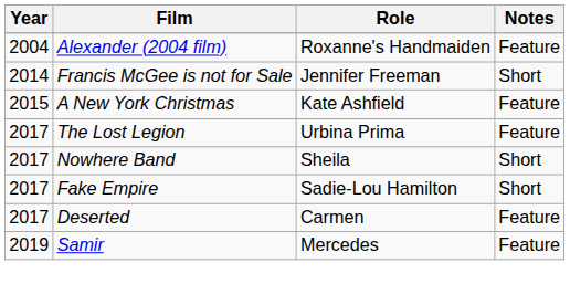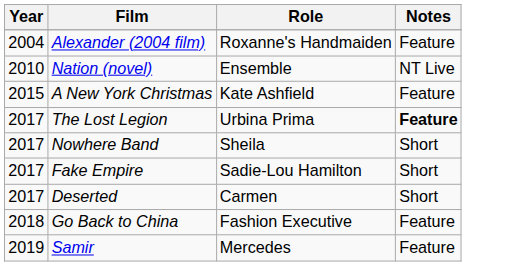 <table class="wikitable">
 <tr>
 <th>Year</th>
 <th>Film</th>
 <th>Role</th>
 <th>Notes</th>
 </tr>
 <tr>
 </tr>
 <tr>
 <td>2004</td>
 <td><em><a href='#'>Alexander (2004 film)</a></em></td>
 <td>Roxanne's Handmaiden</td>
 <td>Feature</td>
 </tr>
 <tr>
-<td>2014</td>
-<td><em>Francis McGee is not for Sale</em></td>
-<td>Jennifer Freeman</td>
-<td>Short</td>
+<td>2010</td>
+<td><em><a href='#'>Nation (novel)</a></em></td>
+<td>Ensemble</td>
+<td>NT Live</td>
 </tr>
 <tr>
 <td>2015</td>
 <td><em>A New York Christmas</em></td>
 <td>Kate Ashfield</td>
 <td>Feature</td>
 </tr>
 <tr>
 <td>2017</td>
 <td><em>The Lost Legion</em></td>
 <td>Urbina Prima</td>
-<td>Feature</td>
+<td><strong>Feature</strong></td>
 </tr>
 <tr>
 <td>2017</td>
 <td><em>Nowhere Band</em></td>
 <td>Sheila</td>
 <td>Short</td>
 </tr>
 <tr>
 <td>2017</td>
 <td><em>Fake Empire</em></td>
 <td>Sadie-Lou Hamilton</td>
 <td>Short</td>
 </tr>
 <tr>
 <td>2017</td>
 <td><em>Deserted</em></td>
 <td>Carmen</td>
+<td>Short</td>
+</tr>
+<tr>
+<td>2018</td>
+<td><em>Go Back to China</em></td>
+<td>Fashion Executive</td>
 <td>Feature</td>
 </tr>
 <tr>
 <td>2019</td>
 <td><a href='#'><em>Samir</em></a></td>
 <td>Mercedes</td>
 <td>Feature</td>
 </tr>
 </table>
